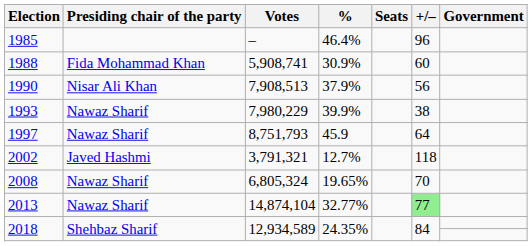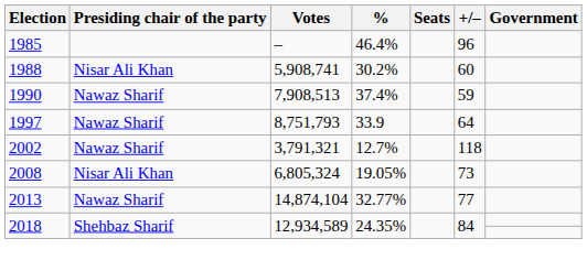 <table class="wikitable">
 <tr>
 <th><strong>Election</strong></th>
 <th>Presiding chair of the party</th>
 <th><strong>Votes</strong></th>
 <th><strong>%</strong></th>
 <th><strong>Seats</strong></th>
 <th>+/–</th>
 <th>Government</th>
 </tr>
 <tr>
 <td><a href='#'>1985</a></td>
 <td></td>
 <td>–</td>
 <td>46.4%</td>
 <td></td>
 <td> 96</td>
 <td></td>
 </tr>
 <tr>
 <td><a href='#'>1988</a></td>
-<td><a href='#'>Fida Mohammad Khan</a></td>
+<td><a href='#'>Nisar Ali Khan</a></td>
 <td>5,908,741</td>
-<td>30.9%</td>
+<td>30.2%</td>
 <td></td>
 <td> 60</td>
 <td></td>
 </tr>
 <tr>
 <td><a href='#'>1990</a></td>
-<td><a href='#'>Nisar Ali Khan</a></td>
+<td><a href='#'>Nawaz Sharif</a></td>
 <td>7,908,513</td>
-<td>37.9%</td>
+<td>37.4%</td>
 <td></td>
-<td> 56</td>
-<td></td>
-</tr>
-<tr>
-<td><a href='#'>1993</a></td>
-<td><a href='#'>Nawaz Sharif</a></td>
-<td>7,980,229</td>
-<td>39.9%</td>
-<td></td>
-<td> 38</td>
+<td> 59</td>
 <td></td>
 </tr>
 <tr>
 <td><a href='#'>1997</a></td>
 <td><a href='#'>Nawaz Sharif</a></td>
 <td>8,751,793</td>
-<td>45.9</td>
+<td>33.9</td>
 <td></td>
 <td> 64</td>
 <td></td>
 </tr>
 <tr>
 <td><a href='#'>2002</a></td>
-<td><a href='#'>Javed Hashmi</a></td>
+<td><a href='#'>Nawaz Sharif</a></td>
 <td>3,791,321</td>
 <td>12.7%</td>
 <td></td>
 <td>118</td>
 <td></td>
 </tr>
 <tr>
 <td><a href='#'>2008</a></td>
-<td><a href='#'>Nawaz Sharif</a></td>
+<td><a href='#'>Nisar Ali Khan</a></td>
 <td>6,805,324</td>
-<td>19.65%</td>
+<td>19.05%</td>
 <td></td>
-<td> 70</td>
+<td> 73</td>
 <td></td>
 </tr>
 <tr>
 <td><a href='#'>2013</a></td>
 <td><a href='#'>Nawaz Sharif</a></td>
 <td>14,874,104</td>
 <td>32.77%</td>
 <td></td>
-<td style="background: lightgreen;"> 77</td>
+<td> 77</td>
 <td></td>
 </tr>
 <tr>
 <td rowspan="2"><a href='#'>2018</a></td>
 <td rowspan="2"><a href='#'>Shehbaz Sharif</a></td>
 <td rowspan="2">12,934,589</td>
 <td rowspan="2">24.35%</td>
 <td rowspan="2"></td>
 <td rowspan="2"> 84</td>
 <td></td>
 </tr>
 <tr>
 <td></td>
 </tr>
 </table>
